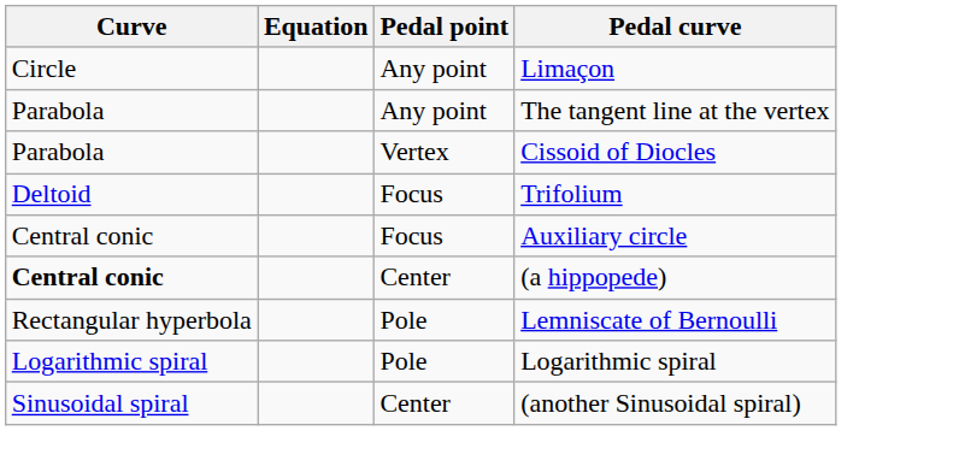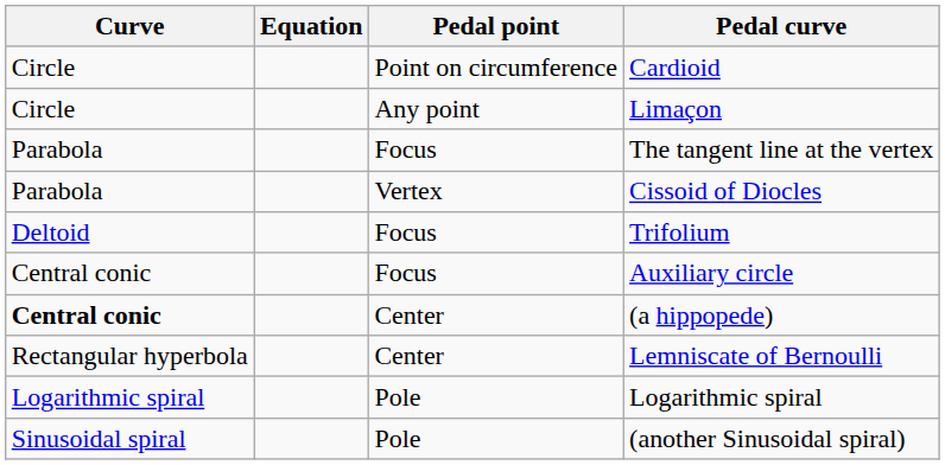 <table class="wikitable">
 <tr>
 <th>Curve</th>
 <th>Equation</th>
 <th>Pedal point</th>
 <th>Pedal curve</th>
 </tr>
 <tr>
 <td>Circle</td>
 <td></td>
+<td>Point on circumference</td>
+<td><a href='#'>Cardioid</a></td>
+</tr>
+<tr>
+<td>Circle</td>
+<td></td>
 <td>Any point</td>
 <td><a href='#'>Limaçon</a></td>
 </tr>
 <tr>
 <td>Parabola</td>
 <td></td>
-<td>Any point</td>
+<td>Focus</td>
 <td>The tangent line at the vertex</td>
 </tr>
 <tr>
 <td>Parabola</td>
 <td></td>
 <td>Vertex</td>
 <td><a href='#'>Cissoid of Diocles</a></td>
 </tr>
 <tr>
 <td><a href='#'>Deltoid</a></td>
 <td></td>
 <td>Focus</td>
 <td><a href='#'>Trifolium</a></td>
 </tr>
 <tr>
 <td>Central conic</td>
 <td></td>
 <td>Focus</td>
 <td><a href='#'>Auxiliary circle</a></td>
 </tr>
 <tr>
 <td><strong>Central conic</strong></td>
 <td></td>
 <td>Center</td>
 <td> (a <a href='#'>hippopede</a>)</td>
 </tr>
 <tr>
 <td>Rectangular hyperbola</td>
 <td></td>
-<td>Pole</td>
+<td>Center</td>
 <td><a href='#'>Lemniscate of Bernoulli</a></td>
 </tr>
 <tr>
 <td><a href='#'>Logarithmic spiral</a></td>
 <td></td>
 <td>Pole</td>
 <td>Logarithmic spiral</td>
 </tr>
 <tr>
 <td><a href='#'>Sinusoidal spiral</a></td>
 <td></td>
-<td>Center</td>
+<td>Pole</td>
 <td> (another Sinusoidal spiral)</td>
 </tr>
 </table>
